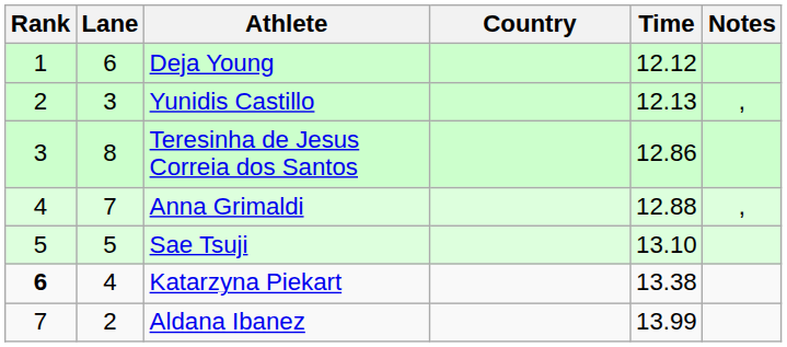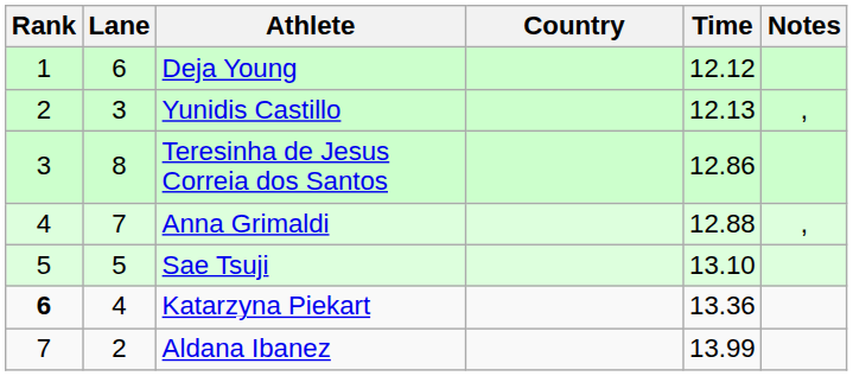 <table class="wikitable sortable" style="text-align:center">
 <tr>
 <th>Rank</th>
 <th>Lane</th>
 <th style="width:180px">Athlete</th>
 <th style="width:125px">Country</th>
 <th>Time</th>
 <th>Notes</th>
 </tr>
 <tr style="background-color:#ccffcc">
 <td>1</td>
 <td>6</td>
 <td style="text-align:left;"><a href='#'>Deja Young</a></td>
 <td style="text-align:left;"></td>
 <td>12.12</td>
 <td></td>
 </tr>
 <tr style="background-color:#ccffcc">
 <td>2</td>
 <td>3</td>
 <td style="text-align:left;"><a href='#'>Yunidis Castillo</a></td>
 <td style="text-align:left;"></td>
 <td>12.13</td>
 <td>, </td>
 </tr>
 <tr style="background-color:#ccffcc">
 <td>3</td>
 <td>8</td>
 <td style="text-align:left;"><a href='#'>Teresinha de Jesus Correia dos Santos</a></td>
 <td style="text-align:left;"></td>
 <td>12.86</td>
 <td></td>
 </tr>
 <tr style="background-color:#ddffdd">
 <td>4</td>
 <td>7</td>
 <td style="text-align:left;"><a href='#'>Anna Grimaldi</a></td>
 <td style="text-align:left;"></td>
 <td>12.88</td>
 <td>, </td>
 </tr>
 <tr style="background-color:#ddffdd">
 <td>5</td>
 <td>5</td>
 <td style="text-align:left;"><a href='#'>Sae Tsuji</a></td>
 <td style="text-align:left;"></td>
 <td>13.10</td>
 <td></td>
 </tr>
 <tr>
 <td><strong>6</strong></td>
 <td>4</td>
 <td style="text-align:left;"><a href='#'>Katarzyna Piekart</a></td>
 <td style="text-align:left;"></td>
-<td>13.38</td>
+<td>13.36</td>
 <td></td>
 </tr>
 <tr>
 <td>7</td>
 <td>2</td>
 <td style="text-align:left;"><a href='#'>Aldana Ibanez</a></td>
 <td style="text-align:left;"></td>
 <td>13.99</td>
 <td></td>
 </tr>
 </table>
